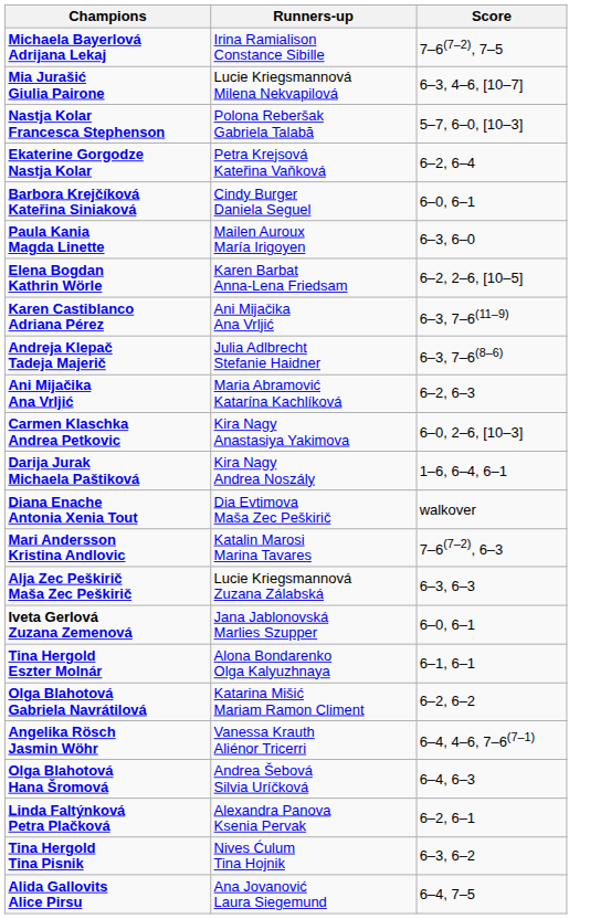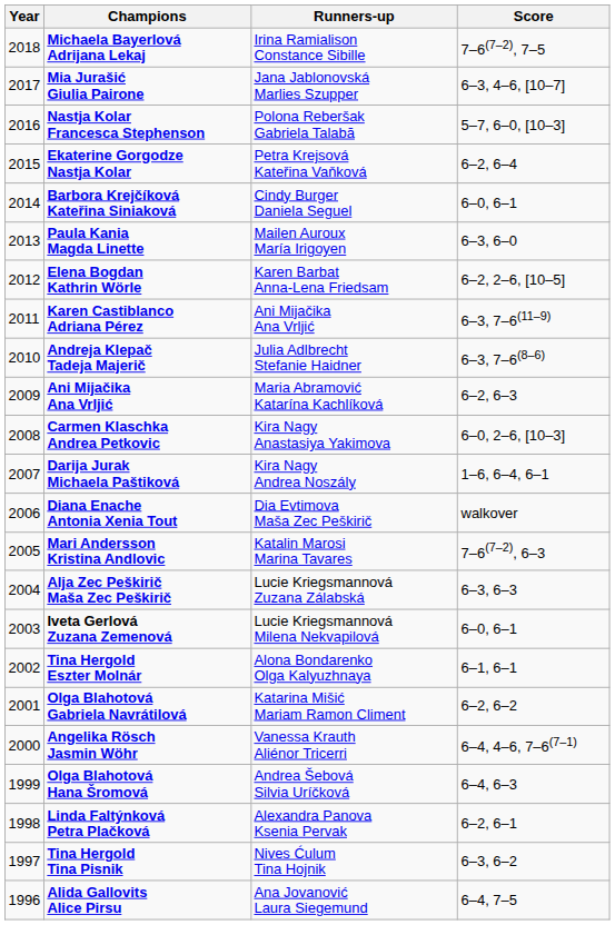 <table class="wikitable" style="font-size:90%">
 <tr>
+<th>Year</th>
 <th width="200">Champions</th>
 <th width="200">Runners-up</th>
 <th width="145">Score</th>
 </tr>
 <tr>
+<td>2018</td>
 <td> <strong><a href='#'>Michaela Bayerlová</a></strong> <br>  <strong><a href='#'>Adrijana Lekaj</a></strong></td>
 <td> <a href='#'>Irina Ramialison</a> <br>  <a href='#'>Constance Sibille</a></td>
 <td>7–6<sup>(7–2)</sup>, 7–5</td>
 </tr>
 <tr>
+<td>2017</td>
 <td> <strong><a href='#'>Mia Jurašić</a></strong> <br>  <strong><a href='#'>Giulia Pairone</a></strong></td>
-<td> Lucie Kriegsmannová <br>  <a href='#'>Milena Nekvapilová</a></td>
+<td> <a href='#'>Jana Jablonovská</a> <br>  <a href='#'>Marlies Szupper</a></td>
 <td>6–3, 4–6, [10–7]</td>
 </tr>
 <tr>
+<td>2016</td>
 <td> <strong><a href='#'>Nastja Kolar</a></strong> <br>  <strong><a href='#'>Francesca Stephenson</a></strong></td>
 <td> <a href='#'>Polona Reberšak</a> <br>  <a href='#'>Gabriela Talabă</a></td>
 <td>5–7, 6–0, [10–3]</td>
 </tr>
 <tr>
+<td>2015</td>
 <td> <strong><a href='#'>Ekaterine Gorgodze</a></strong> <br>  <strong><a href='#'>Nastja Kolar</a></strong></td>
 <td> <a href='#'>Petra Krejsová</a> <br>  <a href='#'>Kateřina Vaňková</a></td>
 <td>6–2, 6–4</td>
 </tr>
 <tr>
+<td>2014</td>
 <td> <strong><a href='#'>Barbora Krejčíková</a></strong> <br>  <strong><a href='#'>Kateřina Siniaková</a></strong></td>
 <td> <a href='#'>Cindy Burger</a> <br>  <a href='#'>Daniela Seguel</a></td>
 <td>6–0, 6–1</td>
 </tr>
 <tr>
+<td>2013</td>
 <td> <strong><a href='#'>Paula Kania</a></strong> <br>  <strong><a href='#'>Magda Linette</a></strong></td>
 <td> <a href='#'>Mailen Auroux</a> <br>  <a href='#'>María Irigoyen</a></td>
 <td>6–3, 6–0</td>
 </tr>
 <tr>
+<td>2012</td>
 <td> <strong><a href='#'>Elena Bogdan</a></strong> <br>  <strong><a href='#'>Kathrin Wörle</a></strong></td>
 <td> <a href='#'>Karen Barbat</a> <br>  <a href='#'>Anna-Lena Friedsam</a></td>
 <td>6–2, 2–6, [10–5]</td>
 </tr>
 <tr>
+<td>2011</td>
 <td> <strong><a href='#'>Karen Castiblanco</a></strong> <br>  <strong><a href='#'>Adriana Pérez</a></strong></td>
 <td> <a href='#'>Ani Mijačika</a> <br>  <a href='#'>Ana Vrljić</a></td>
 <td>6–3, 7–6<sup>(11–9)</sup></td>
 </tr>
 <tr>
+<td>2010</td>
 <td> <strong><a href='#'>Andreja Klepač</a></strong> <br>  <strong><a href='#'>Tadeja Majerič</a></strong></td>
 <td> <a href='#'>Julia Adlbrecht</a> <br>  <a href='#'>Stefanie Haidner</a></td>
 <td>6–3, 7–6<sup>(8–6)</sup></td>
 </tr>
 <tr>
+<td>2009</td>
 <td> <strong><a href='#'>Ani Mijačika</a></strong> <br>  <strong><a href='#'>Ana Vrljić</a></strong></td>
 <td> <a href='#'>Maria Abramović</a> <br>  <a href='#'>Katarína Kachlíková</a></td>
 <td>6–2, 6–3</td>
 </tr>
 <tr>
+<td>2008</td>
 <td> <strong><a href='#'>Carmen Klaschka</a></strong> <br>  <strong><a href='#'>Andrea Petkovic</a></strong></td>
 <td> <a href='#'>Kira Nagy</a> <br>  <a href='#'>Anastasiya Yakimova</a></td>
 <td>6–0, 2–6, [10–3]</td>
 </tr>
 <tr>
+<td>2007</td>
 <td> <strong><a href='#'>Darija Jurak</a></strong> <br>  <strong><a href='#'>Michaela Paštiková</a></strong></td>
 <td> <a href='#'>Kira Nagy</a> <br>  <a href='#'>Andrea Noszály</a></td>
 <td>1–6, 6–4, 6–1</td>
 </tr>
 <tr>
+<td>2006</td>
 <td> <strong><a href='#'>Diana Enache</a></strong> <br>  <strong><a href='#'>Antonia Xenia Tout</a></strong></td>
 <td> <a href='#'>Dia Evtimova</a> <br>  <a href='#'>Maša Zec Peškirič</a></td>
 <td>walkover</td>
 </tr>
 <tr>
+<td>2005</td>
 <td> <strong><a href='#'>Mari Andersson</a></strong> <br>  <strong><a href='#'>Kristina Andlovic</a></strong></td>
 <td> <a href='#'>Katalin Marosi</a> <br>  <a href='#'>Marina Tavares</a></td>
 <td>7–6<sup>(7–2)</sup>, 6–3</td>
 </tr>
 <tr>
+<td>2004</td>
 <td> <strong><a href='#'>Alja Zec Peškirič</a></strong> <br>  <strong><a href='#'>Maša Zec Peškirič</a></strong></td>
 <td> Lucie Kriegsmannová <br>  <a href='#'>Zuzana Zálabská</a></td>
 <td>6–3, 6–3</td>
 </tr>
 <tr>
+<td>2003</td>
 <td> <strong>Iveta Gerlová</strong> <br>  <strong><a href='#'>Zuzana Zemenová</a></strong></td>
-<td> <a href='#'>Jana Jablonovská</a> <br>  <a href='#'>Marlies Szupper</a></td>
+<td> Lucie Kriegsmannová <br>  <a href='#'>Milena Nekvapilová</a></td>
 <td>6–0, 6–1</td>
 </tr>
 <tr>
+<td>2002</td>
 <td> <strong><a href='#'>Tina Hergold</a></strong> <br>  <strong><a href='#'>Eszter Molnár</a></strong></td>
 <td> <a href='#'>Alona Bondarenko</a> <br>  <a href='#'>Olga Kalyuzhnaya</a></td>
 <td>6–1, 6–1</td>
 </tr>
 <tr>
+<td>2001</td>
 <td> <strong><a href='#'>Olga Blahotová</a></strong> <br>  <strong><a href='#'>Gabriela Navrátilová</a></strong></td>
 <td> <a href='#'>Katarina Mišić</a> <br>  <a href='#'>Mariam Ramon Climent</a></td>
 <td>6–2, 6–2</td>
 </tr>
 <tr>
+<td>2000</td>
 <td> <strong><a href='#'>Angelika Rösch</a></strong> <br>  <strong><a href='#'>Jasmin Wöhr</a></strong></td>
 <td> <a href='#'>Vanessa Krauth</a> <br>  <a href='#'>Aliénor Tricerri</a></td>
 <td>6–4, 4–6, 7–6<sup>(7–1)</sup></td>
 </tr>
 <tr>
+<td>1999</td>
 <td> <strong><a href='#'>Olga Blahotová</a></strong> <br>  <strong><a href='#'>Hana Šromová</a></strong></td>
 <td> <a href='#'>Andrea Šebová</a> <br>  <a href='#'>Silvia Uríčková</a></td>
 <td>6–4, 6–3</td>
 </tr>
 <tr>
+<td>1998</td>
 <td> <strong><a href='#'>Linda Faltýnková</a></strong> <br>  <strong><a href='#'>Petra Plačková</a></strong></td>
 <td> <a href='#'>Alexandra Panova</a> <br>  <a href='#'>Ksenia Pervak</a></td>
 <td>6–2, 6–1</td>
 </tr>
 <tr>
+<td>1997</td>
 <td> <strong><a href='#'>Tina Hergold</a></strong> <br>  <strong><a href='#'>Tina Pisnik</a></strong></td>
 <td> <a href='#'>Nives Ćulum</a> <br>  <a href='#'>Tina Hojnik</a></td>
 <td>6–3, 6–2</td>
 </tr>
 <tr>
+<td>1996</td>
 <td> <strong><a href='#'>Alida Gallovits</a></strong> <br>  <strong><a href='#'>Alice Pirsu</a></strong></td>
 <td> <a href='#'>Ana Jovanović</a> <br>  <a href='#'>Laura Siegemund</a></td>
 <td>6–4, 7–5</td>
 </tr>
 </table>
